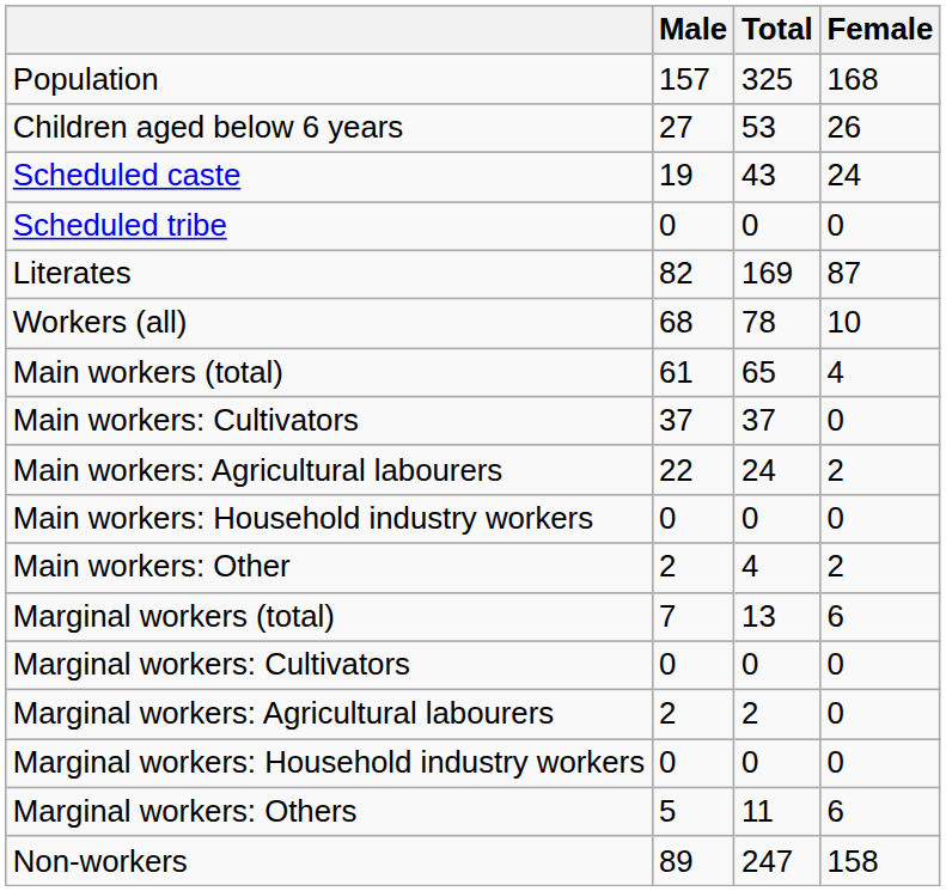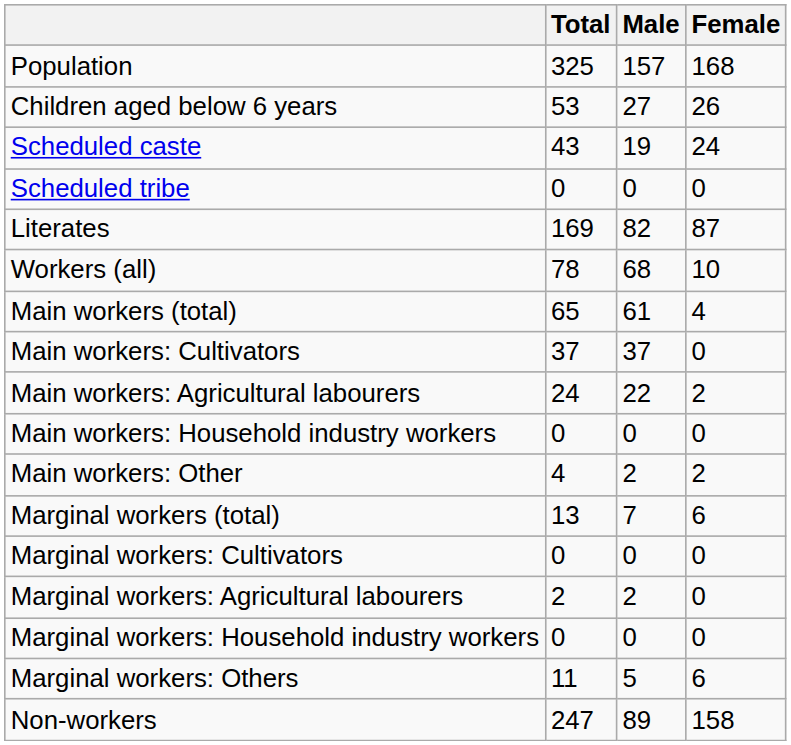 <table class="wikitable sortable">
 <tr>
 <th></th>
+<th>Total</th>
 <th>Male</th>
-<th>Total</th>
 <th>Female</th>
 </tr>
 <tr>
 <td>Population</td>
+<td>325</td>
 <td>157</td>
-<td>325</td>
 <td>168</td>
 </tr>
 <tr>
 <td>Children aged below 6 years</td>
+<td>53</td>
 <td>27</td>
-<td>53</td>
 <td>26</td>
 </tr>
 <tr>
 <td><a href='#'>Scheduled caste</a></td>
+<td>43</td>
 <td>19</td>
-<td>43</td>
 <td>24</td>
 </tr>
 <tr>
 <td><a href='#'>Scheduled tribe</a></td>
 <td>0</td>
 <td>0</td>
 <td>0</td>
 </tr>
 <tr>
 <td>Literates</td>
+<td>169</td>
 <td>82</td>
-<td>169</td>
 <td>87</td>
 </tr>
 <tr>
 <td>Workers (all)</td>
+<td>78</td>
 <td>68</td>
-<td>78</td>
 <td>10</td>
 </tr>
 <tr>
 <td>Main workers (total)</td>
+<td>65</td>
 <td>61</td>
-<td>65</td>
 <td>4</td>
 </tr>
 <tr>
 <td>Main workers: Cultivators</td>
 <td>37</td>
 <td>37</td>
 <td>0</td>
 </tr>
 <tr>
 <td>Main workers: Agricultural labourers</td>
+<td>24</td>
 <td>22</td>
-<td>24</td>
 <td>2</td>
 </tr>
 <tr>
 <td>Main workers: Household industry workers</td>
 <td>0</td>
 <td>0</td>
 <td>0</td>
 </tr>
 <tr>
 <td>Main workers: Other</td>
+<td>4</td>
 <td>2</td>
-<td>4</td>
 <td>2</td>
 </tr>
 <tr>
 <td>Marginal workers (total)</td>
+<td>13</td>
 <td>7</td>
-<td>13</td>
 <td>6</td>
 </tr>
 <tr>
 <td>Marginal workers: Cultivators</td>
 <td>0</td>
 <td>0</td>
 <td>0</td>
 </tr>
 <tr>
 <td>Marginal workers: Agricultural labourers</td>
 <td>2</td>
 <td>2</td>
 <td>0</td>
 </tr>
 <tr>
 <td>Marginal workers: Household industry workers</td>
 <td>0</td>
 <td>0</td>
 <td>0</td>
 </tr>
 <tr>
 <td>Marginal workers: Others</td>
+<td>11</td>
 <td>5</td>
-<td>11</td>
 <td>6</td>
 </tr>
 <tr>
 <td>Non-workers</td>
+<td>247</td>
 <td>89</td>
-<td>247</td>
 <td>158</td>
 </tr>
 </table>
